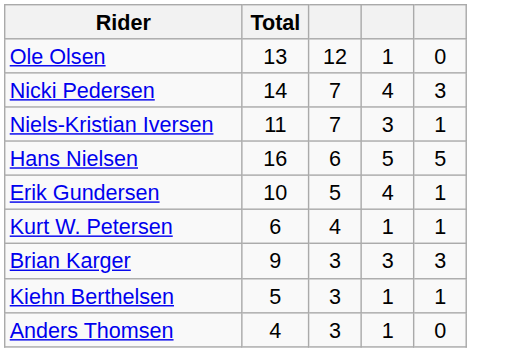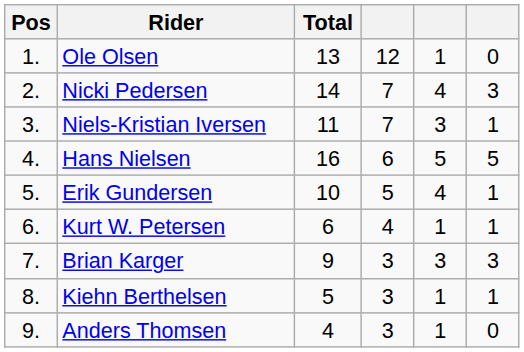 <table class="wikitable" style="font-size: 95%">
 <tr>
+<th width=30px>Pos</th>
 <th width=160px>Rider</th>
 <th width=40px>Total</th>
 <th width=30px ></th>
 <th width=30px ></th>
 <th width=30px ></th>
 </tr>
 <tr align=center>
+<td>1.</td>
 <td align=left><a href='#'>Ole Olsen</a></td>
 <td>13</td>
 <td>12</td>
 <td>1</td>
 <td>0</td>
 </tr>
 <tr align=center>
+<td>2.</td>
 <td align=left><a href='#'>Nicki Pedersen</a></td>
 <td>14</td>
 <td>7</td>
 <td>4</td>
 <td>3</td>
 </tr>
 <tr align=center>
+<td>3.</td>
 <td align=left><a href='#'>Niels-Kristian Iversen</a></td>
 <td>11</td>
 <td>7</td>
 <td>3</td>
 <td>1</td>
 </tr>
 <tr align=center>
+<td>4.</td>
 <td align=left><a href='#'>Hans Nielsen</a></td>
 <td>16</td>
 <td>6</td>
 <td>5</td>
 <td>5</td>
 </tr>
 <tr align=center>
+<td>5.</td>
 <td align=left><a href='#'>Erik Gundersen</a></td>
 <td>10</td>
 <td>5</td>
 <td>4</td>
 <td>1</td>
 </tr>
 <tr align=center>
+<td>6.</td>
 <td align=left><a href='#'>Kurt W. Petersen</a></td>
 <td>6</td>
 <td>4</td>
 <td>1</td>
 <td>1</td>
 </tr>
 <tr align=center>
+<td>7.</td>
 <td align=left><a href='#'>Brian Karger</a></td>
 <td>9</td>
 <td>3</td>
 <td>3</td>
 <td>3</td>
 </tr>
 <tr align=center>
+<td>8.</td>
 <td align=left><a href='#'>Kiehn Berthelsen</a></td>
 <td>5</td>
 <td>3</td>
 <td>1</td>
 <td>1</td>
 </tr>
 <tr align=center>
+<td>9.</td>
 <td align=left><a href='#'>Anders Thomsen</a></td>
 <td>4</td>
 <td>3</td>
 <td>1</td>
 <td>0</td>
 </tr>
 </table>
